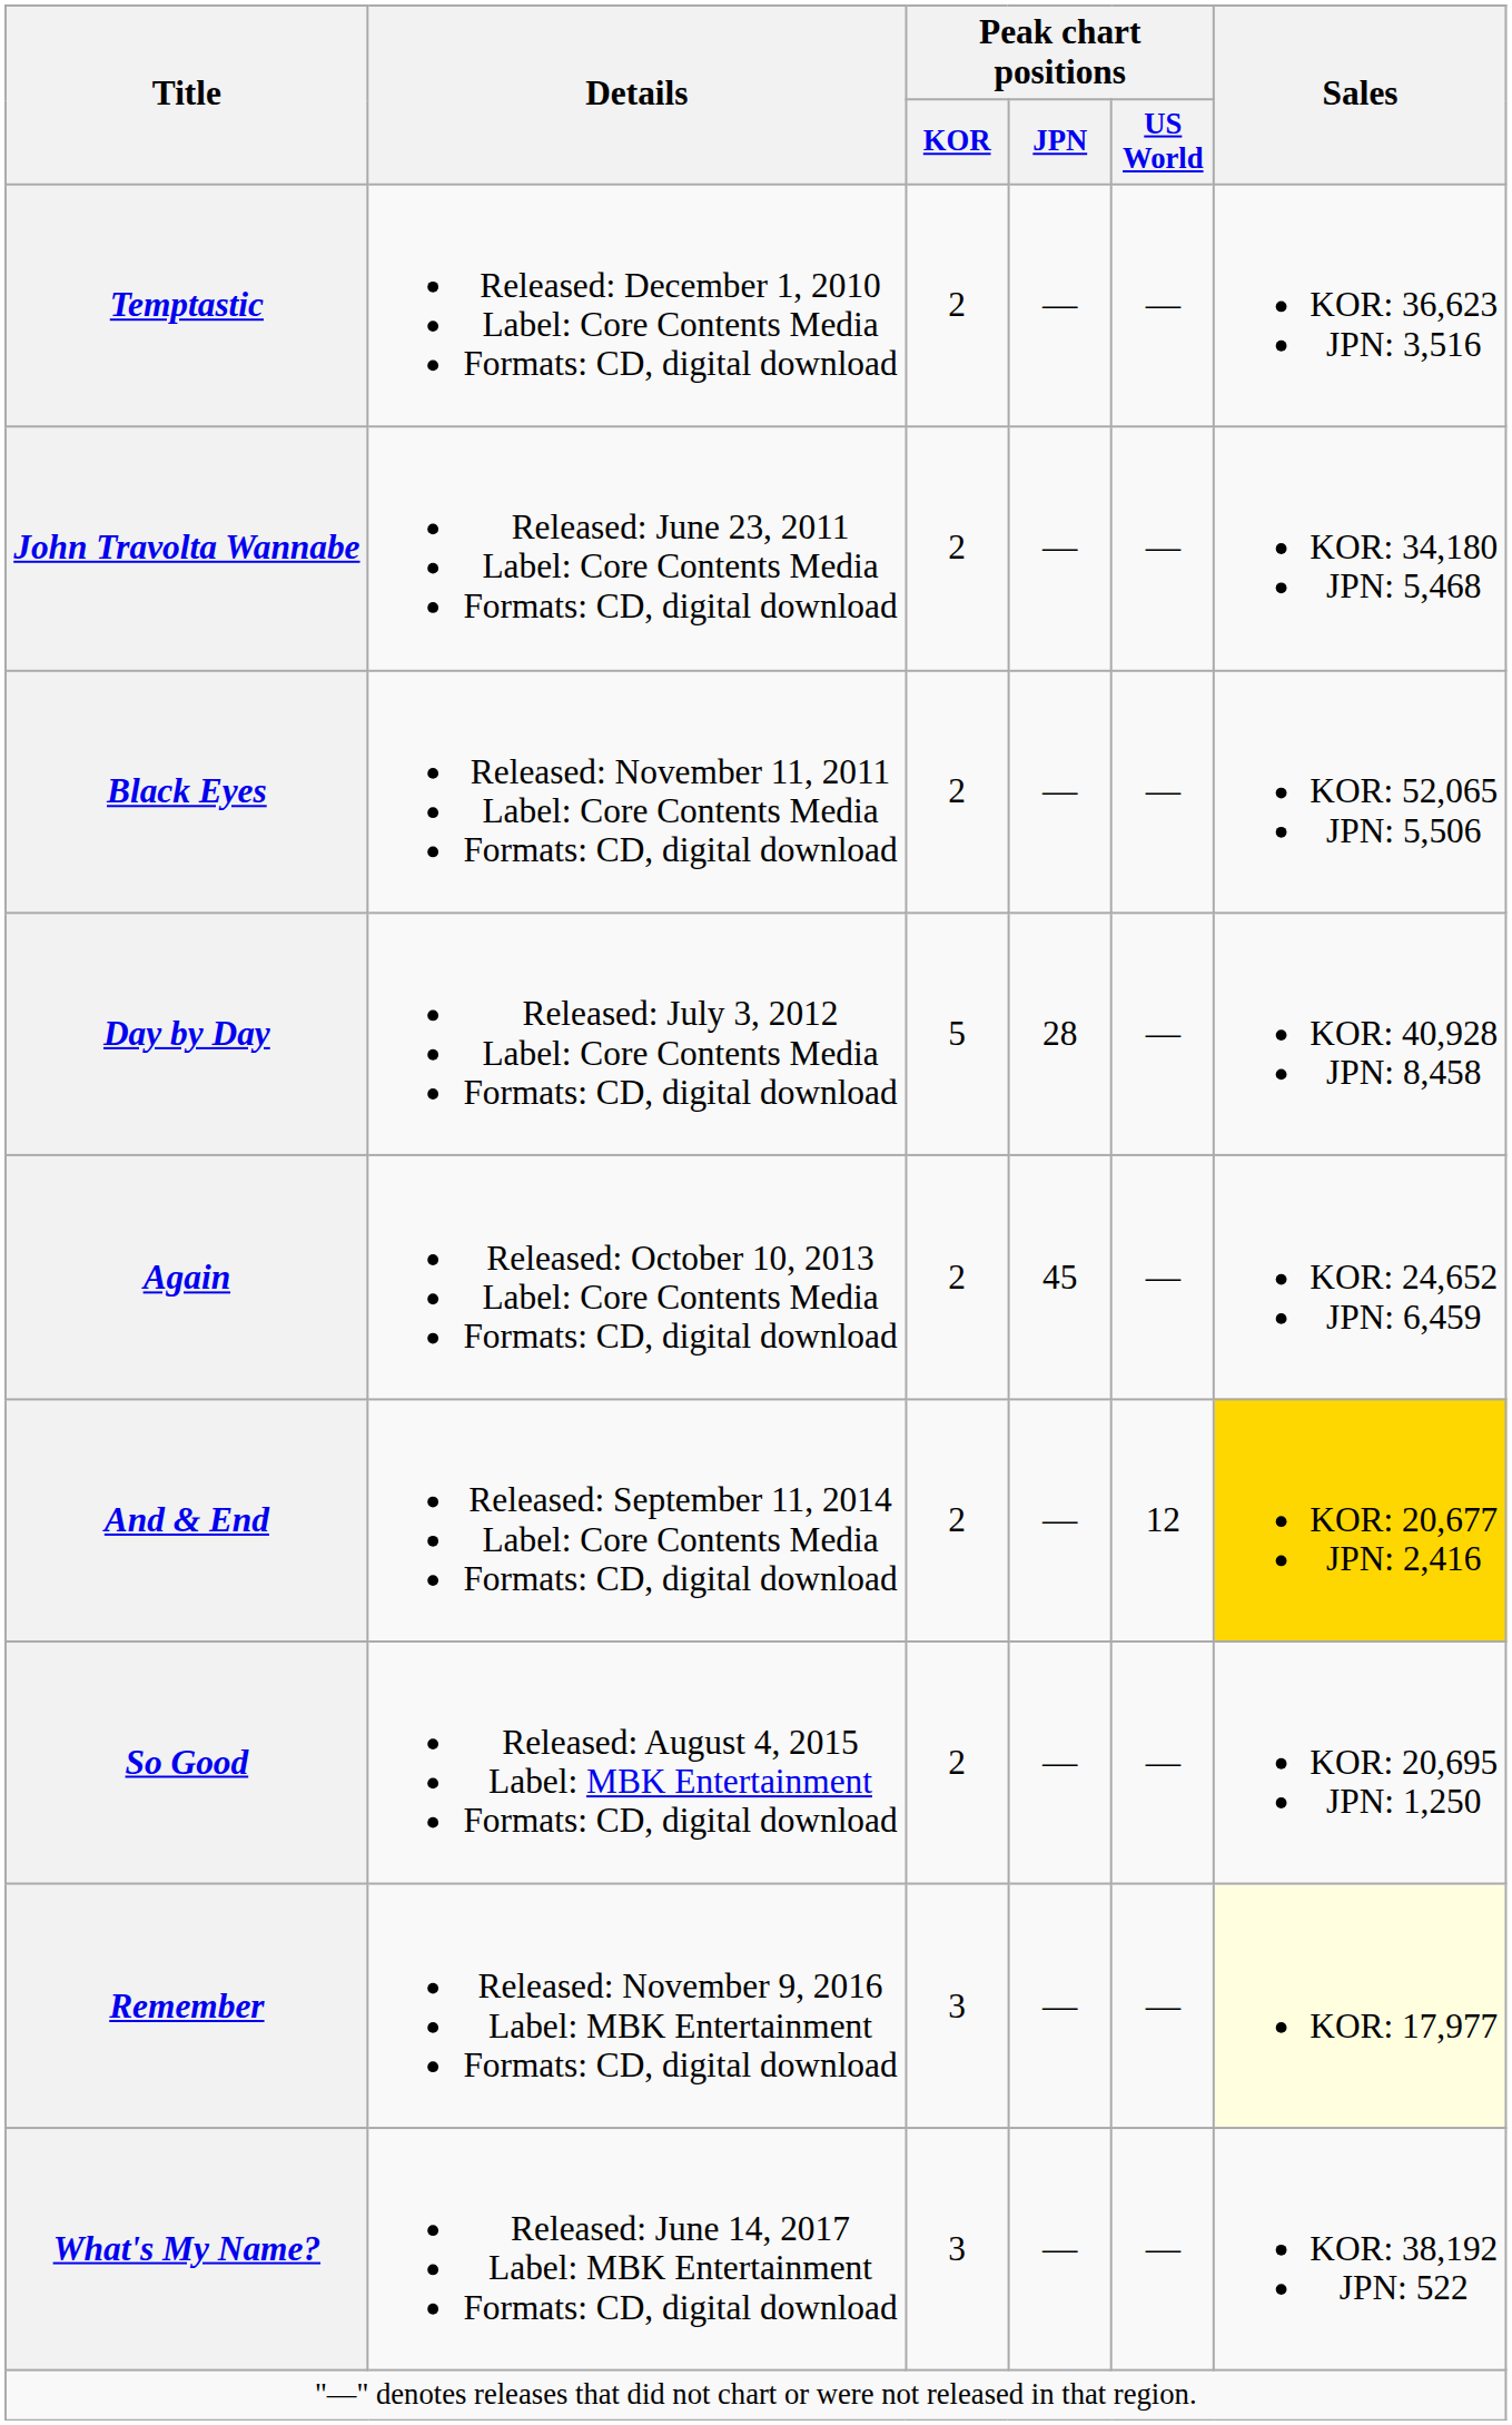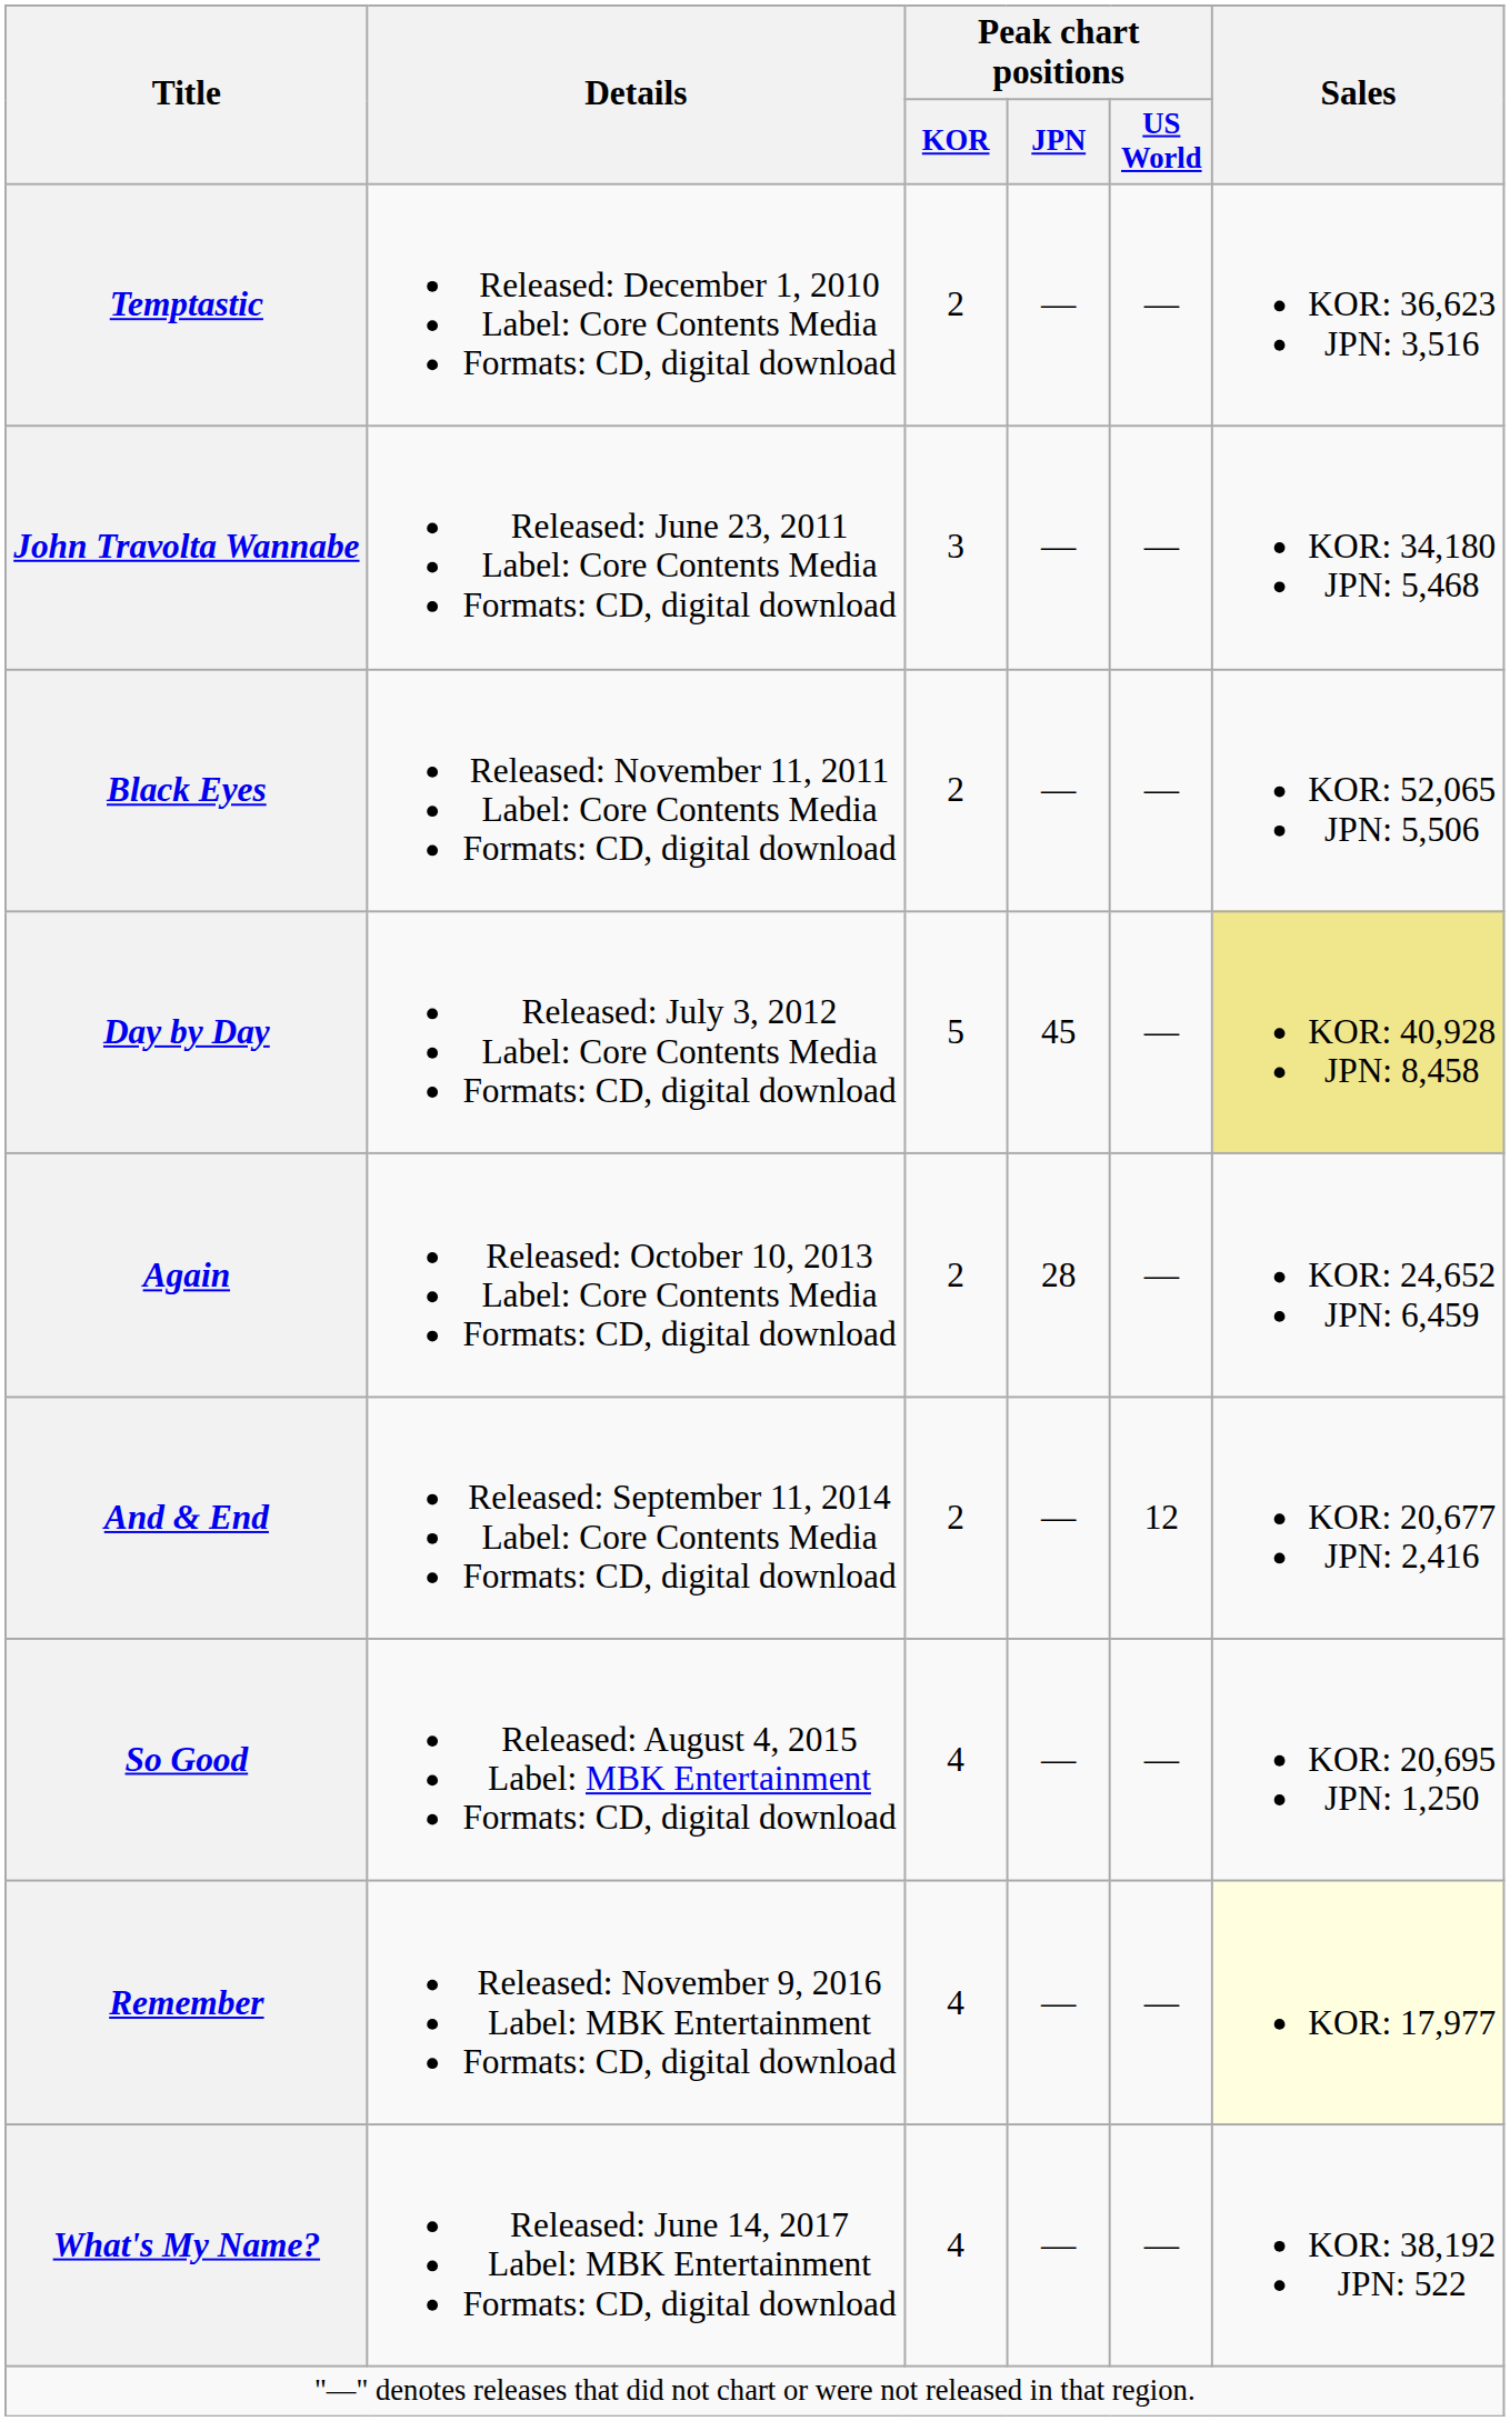 <table class="wikitable plainrowheaders" style="text-align:center;">
 <tr>
 <th scope="col" rowspan="2">Title</th>
 <th scope="col" rowspan="2">Details</th>
 <th scope="col" colspan="3">Peak chart positions</th>
 <th scope="col" rowspan="2">Sales</th>
 </tr>
 <tr>
 <th scope="col" style="width:3em;font-size:85%"><a href='#'>KOR</a><br></th>
 <th scope="col" style="width:3em;font-size:85%"><a href='#'>JPN</a><br></th>
 <th scope="col" style="width:3em;font-size:85%"><a href='#'>US World</a><br></th>
 </tr>
 <tr>
 <th scope="row"><em><a href='#'>Temptastic</a></em></th>
 <td><br><ul><li>Released: December 1, 2010</li><li>Label: Core Contents Media</li><li>Formats: CD, digital download</li></ul></td>
 <td>2</td>
 <td>—</td>
 <td>—</td>
 <td><br><ul><li>KOR: 36,623</li><li>JPN: 3,516</li></ul></td>
 </tr>
 <tr>
 <th scope="row"><em><a href='#'>John Travolta Wannabe</a></em></th>
 <td><br><ul><li>Released: June 23, 2011</li><li>Label: Core Contents Media</li><li>Formats: CD, digital download</li></ul></td>
-<td>2</td>
+<td>3</td>
 <td>—</td>
 <td>—</td>
 <td><br><ul><li>KOR: 34,180</li><li>JPN: 5,468</li></ul></td>
 </tr>
 <tr>
 <th scope="row"><em><a href='#'>Black Eyes</a></em></th>
 <td><br><ul><li>Released: November 11, 2011</li><li>Label: Core Contents Media</li><li>Formats: CD, digital download</li></ul></td>
 <td>2</td>
 <td>—</td>
 <td>—</td>
 <td><br><ul><li>KOR: 52,065</li><li>JPN: 5,506</li></ul></td>
 </tr>
 <tr>
 <th scope="row"><em><a href='#'>Day by Day</a></em></th>
 <td><br><ul><li>Released: July 3, 2012</li><li>Label: Core Contents Media</li><li>Formats: CD, digital download</li></ul></td>
 <td>5</td>
-<td>28</td>
+<td>45</td>
 <td>—</td>
-<td><br><ul><li>KOR: 40,928</li><li>JPN: 8,458</li></ul></td>
+<td style="background: khaki;"><br><ul><li>KOR: 40,928</li><li>JPN: 8,458</li></ul></td>
 </tr>
 <tr>
 <th scope="row"><em><a href='#'>Again</a></em></th>
 <td><br><ul><li>Released: October 10, 2013</li><li>Label: Core Contents Media</li><li>Formats: CD, digital download</li></ul></td>
 <td>2</td>
-<td>45</td>
+<td>28</td>
 <td>—</td>
 <td><br><ul><li>KOR: 24,652</li><li>JPN: 6,459</li></ul></td>
 </tr>
 <tr>
 <th scope="row"><em><a href='#'>And & End</a></em></th>
 <td><br><ul><li>Released: September 11, 2014</li><li>Label: Core Contents Media</li><li>Formats: CD, digital download</li></ul></td>
 <td>2</td>
 <td>—</td>
 <td>12</td>
-<td style="background: gold;"><br><ul><li>KOR: 20,677</li><li>JPN: 2,416</li></ul></td>
+<td><br><ul><li>KOR: 20,677</li><li>JPN: 2,416</li></ul></td>
 </tr>
 <tr>
 <th scope="row"><em><a href='#'>So Good</a></em></th>
 <td><br><ul><li>Released: August 4, 2015</li><li>Label: <a href='#'>MBK Entertainment</a></li><li>Formats: CD, digital download</li></ul></td>
-<td>2</td>
+<td>4</td>
 <td>—</td>
 <td>—</td>
 <td><br><ul><li>KOR: 20,695</li><li>JPN: 1,250</li></ul></td>
 </tr>
 <tr>
 <th scope="row"><em><a href='#'>Remember</a></em></th>
 <td><br><ul><li>Released: November 9, 2016</li><li>Label: MBK Entertainment</li><li>Formats: CD, digital download</li></ul></td>
-<td>3</td>
+<td>4</td>
 <td>—</td>
 <td>—</td>
 <td style="background: lightyellow;"><br><ul><li>KOR: 17,977</li></ul></td>
 </tr>
 <tr>
 <th scope="row"><em><a href='#'>What's My Name?</a></em></th>
 <td><br><ul><li>Released: June 14, 2017</li><li>Label: MBK Entertainment</li><li>Formats: CD, digital download</li></ul></td>
-<td>3</td>
+<td>4</td>
 <td>—</td>
 <td>—</td>
 <td><br><ul><li>KOR: 38,192</li><li>JPN: 522</li></ul></td>
 </tr>
 <tr>
 <td colspan="6" style="font-size:85%;">"—" denotes releases that did not chart or were not released in that region.</td>
 </tr>
 </table>
